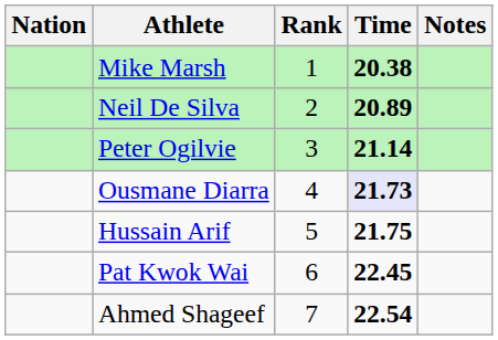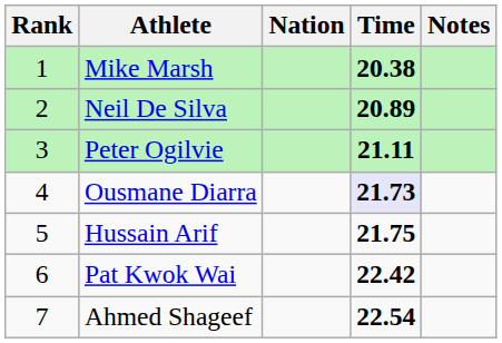 <table class="wikitable sortable" style="text-align:center">
 <tr>
+<th>Rank</th>
+<th>Athlete</th>
 <th>Nation</th>
-<th>Athlete</th>
-<th>Rank</th>
 <th>Time</th>
 <th>Notes</th>
 </tr>
 <tr style="background:#bbf3bb;">
+<td>1</td>
+<td align=left><a href='#'>Mike Marsh</a></td>
 <td align=left></td>
-<td align=left><a href='#'>Mike Marsh</a></td>
-<td>1</td>
 <td><strong>20.38</strong></td>
 <td></td>
 </tr>
 <tr style="background:#bbf3bb;">
+<td>2</td>
+<td align=left><a href='#'>Neil De Silva</a></td>
 <td align=left></td>
-<td align=left><a href='#'>Neil De Silva</a></td>
-<td>2</td>
 <td><strong>20.89</strong></td>
 <td></td>
 </tr>
 <tr style="background:#bbf3bb;">
+<td>3</td>
+<td align=left><a href='#'>Peter Ogilvie</a></td>
 <td align=left></td>
-<td align=left><a href='#'>Peter Ogilvie</a></td>
-<td>3</td>
-<td><strong>21.14</strong></td>
+<td><strong>21.11</strong></td>
 <td></td>
 </tr>
 <tr>
+<td>4</td>
+<td align=left><a href='#'>Ousmane Diarra</a></td>
 <td align=left></td>
-<td align=left><a href='#'>Ousmane Diarra</a></td>
-<td>4</td>
 <td style="background: lavender;"><strong>21.73</strong></td>
 <td></td>
 </tr>
 <tr>
+<td>5</td>
+<td align=left><a href='#'>Hussain Arif</a></td>
 <td align=left></td>
-<td align=left><a href='#'>Hussain Arif</a></td>
-<td>5</td>
 <td><strong>21.75</strong></td>
 <td></td>
 </tr>
 <tr>
+<td>6</td>
+<td align=left><a href='#'>Pat Kwok Wai</a></td>
 <td align=left></td>
-<td align=left><a href='#'>Pat Kwok Wai</a></td>
-<td>6</td>
-<td><strong>22.45</strong></td>
+<td><strong>22.42</strong></td>
 <td></td>
 </tr>
 <tr>
+<td>7</td>
+<td align=left>Ahmed Shageef</td>
 <td align=left></td>
-<td align=left>Ahmed Shageef</td>
-<td>7</td>
 <td><strong>22.54</strong></td>
 <td></td>
 </tr>
 </table>
